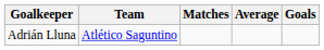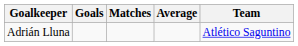 <table class="wikitable sortable" class="wikitable">
 <tr style="background:#ccc; text-align:center;">
 <th>Goalkeeper</th>
-<th>Team</th>
+<th>Goals</th>
 <th>Matches</th>
 <th>Average</th>
-<th>Goals</th>
+<th>Team</th>
 </tr>
 <tr>
 <td> Adrián Lluna</td>
-<td><a href='#'>Atlético Saguntino</a></td>
 <td></td>
 <td></td>
 <td></td>
+<td><a href='#'>Atlético Saguntino</a></td>
 </tr>
 </table>
